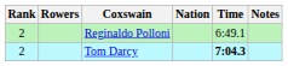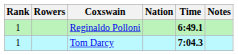 <table class="wikitable sortable" style="text-align:center">
 <tr>
 <th>Rank</th>
 <th>Rowers</th>
 <th>Coxswain</th>
 <th>Nation</th>
 <th>Time</th>
 <th>Notes</th>
 </tr>
 <tr bgcolor=bbf3bb>
-<td>2</td>
+<td>1</td>
 <td align=left></td>
 <td align=left><a href='#'>Reginaldo Polloni</a></td>
 <td align=left></td>
-<td>6:49.1</td>
+<td><strong>6:49.1</strong></td>
 <td></td>
 </tr>
 <tr bgcolor=bbf9ff>
-<td>2</td>
+<td>1</td>
 <td align=left></td>
 <td align=left><a href='#'>Tom Darcy</a></td>
 <td align=left></td>
 <td><strong>7:04.3</strong></td>
 <td></td>
 </tr>
 </table>
